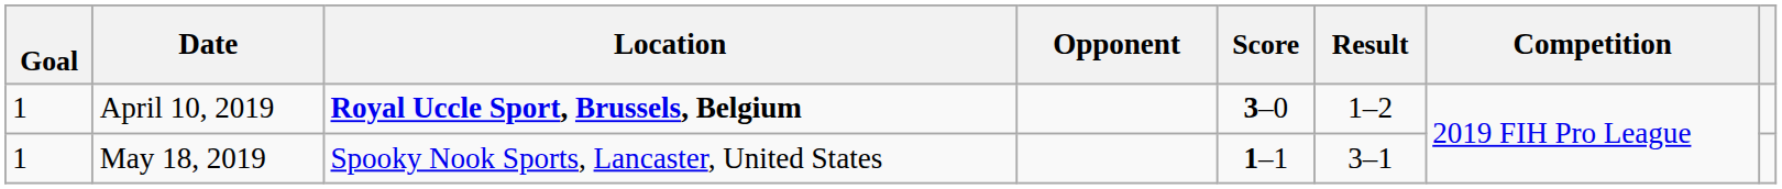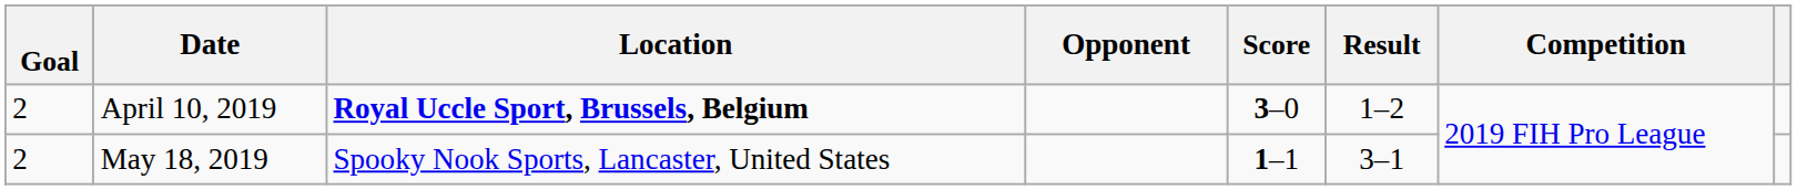 <table class="wikitable sortable" style="font-size:90%" width=97%>
 <tr>
 <th style="font-size:95%;" data-sort-type=number><br>Goal</th>
 <th align=center>Date</th>
 <th>Location</th>
 <th width=90>Opponent</th>
 <th data-sort-type="number" style="font-size:95%">Score</th>
 <th data-sort-type="number" style="font-size:95%">Result</th>
 <th>Competition</th>
 <th></th>
 </tr>
 <tr>
-<td>1</td>
+<td>2</td>
 <td>April 10, 2019</td>
 <td><strong><a href='#'>Royal Uccle Sport</a>, <a href='#'>Brussels</a>, Belgium</strong></td>
 <td></td>
 <td align="center"><strong>3</strong>–0</td>
 <td align="center">1–2</td>
 <td rowspan=2><a href='#'>2019 FIH Pro League</a></td>
 <td></td>
 </tr>
 <tr>
-<td>1</td>
+<td>2</td>
 <td>May 18, 2019</td>
 <td><a href='#'>Spooky Nook Sports</a>, <a href='#'>Lancaster</a>, United States</td>
 <td></td>
 <td align="center"><strong>1</strong>–1</td>
 <td align="center">3–1</td>
 <td></td>
 </tr>
 </table>
